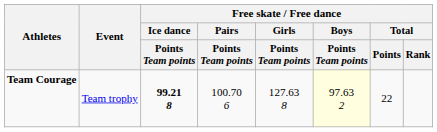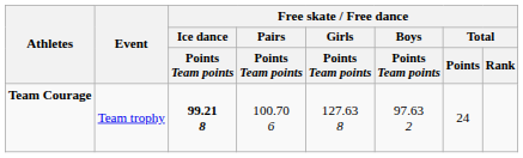 <table class="wikitable" style="font-size:90%; text-align:center;">
 <tr>
 <th rowspan=3>Athletes</th>
 <th rowspan=3>Event</th>
 <th colspan=6>Free skate / Free dance</th>
 </tr>
 <tr style="font-size:95%">
 <th>Ice dance</th>
 <th>Pairs</th>
 <th>Girls</th>
 <th>Boys</th>
 <th colspan=2>Total</th>
 </tr>
 <tr style="font-size:95%">
 <th>Points<br><em>Team points</em></th>
 <th>Points<br><em>Team points</em></th>
 <th>Points<br><em>Team points</em></th>
 <th>Points<br><em>Team points</em></th>
 <th>Points</th>
 <th>Rank</th>
 </tr>
 <tr>
 <td align=left><strong>Team Courage</strong><br><br><br><br></td>
 <td rowspan=6 align=left><a href='#'>Team trophy</a></td>
 <td><strong>99.21<br><em>8</em></strong></td>
 <td>100.70<br><em>6</em></td>
 <td>127.63<br><em>8</em></td>
-<td style="background: lightyellow;">97.63<br><em>2</em></td>
-<td>22</td>
+<td>97.63<br><em>2</em></td>
+<td>24</td>
 <td></td>
 </tr>
 </table>
